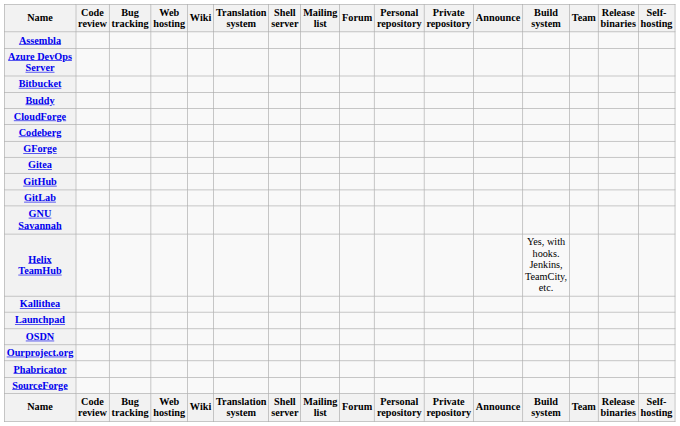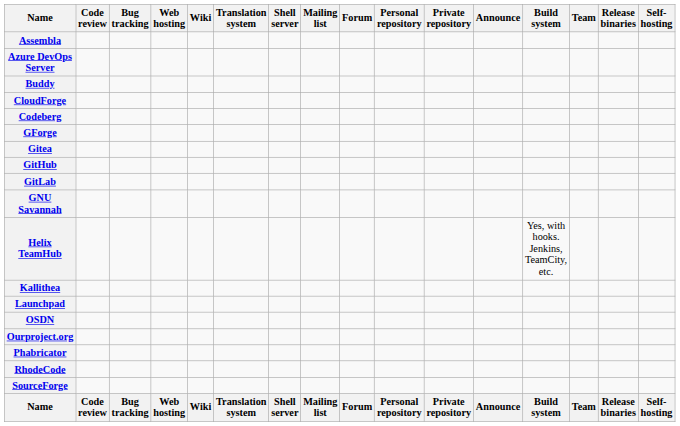 <table style="text-align: center; width: auto" class="wikitable sortable sort-under">
 <tr>
 <th scope="col">Name</th>
 <th scope="col">Code review</th>
 <th scope="col">Bug tracking</th>
 <th scope="col">Web hosting</th>
 <th scope="col">Wiki</th>
 <th scope="col">Translation system</th>
 <th scope="col">Shell server</th>
 <th scope="col">Mailing list</th>
 <th scope="col">Forum</th>
 <th scope="col">Personal repository</th>
 <th scope="col">Private repository</th>
 <th scope="col">Announce</th>
 <th scope="col">Build system</th>
 <th scope="col">Team</th>
 <th scope="col">Release binaries</th>
 <th scope="col">Self-hosting</th>
 </tr>
 <tr>
 <th scope="row"><a href='#'>Assembla</a></th>
 <td></td>
 <td></td>
 <td></td>
 <td></td>
 <td></td>
 <td></td>
 <td></td>
 <td></td>
 <td></td>
 <td></td>
 <td></td>
 <td></td>
 <td></td>
 <td></td>
 <td></td>
 </tr>
 <tr>
 <th scope="row"><a href='#'>Azure DevOps Server</a></th>
-<td></td>
-<td></td>
-<td></td>
-<td></td>
-<td></td>
-<td></td>
-<td></td>
-<td></td>
-<td></td>
-<td></td>
-<td></td>
-<td></td>
-<td></td>
-<td></td>
-<td></td>
-</tr>
-<tr>
-<th scope="row"><a href='#'>Bitbucket</a></th>
 <td></td>
 <td></td>
 <td></td>
 <td></td>
 <td></td>
 <td></td>
 <td></td>
 <td></td>
 <td></td>
 <td></td>
 <td></td>
 <td></td>
 <td></td>
 <td></td>
 <td></td>
 </tr>
 <tr>
 <th scope="row"><a href='#'>Buddy</a></th>
 <td></td>
 <td></td>
 <td></td>
 <td></td>
 <td></td>
 <td></td>
 <td></td>
 <td></td>
 <td></td>
 <td></td>
 <td></td>
 <td></td>
 <td></td>
 <td></td>
 <td></td>
 </tr>
 <tr>
 <th scope="row"><a href='#'>CloudForge</a></th>
 <td></td>
 <td></td>
 <td></td>
 <td></td>
 <td></td>
 <td></td>
 <td></td>
 <td></td>
 <td></td>
 <td></td>
 <td></td>
 <td></td>
 <td></td>
 <td></td>
 <td></td>
 </tr>
 <tr>
 <th scope="row"><a href='#'>Codeberg</a></th>
 <td></td>
 <td></td>
 <td></td>
 <td></td>
 <td></td>
 <td></td>
 <td></td>
 <td></td>
 <td></td>
 <td></td>
 <td></td>
 <td></td>
 <td></td>
 <td></td>
 <td></td>
 </tr>
 <tr>
 <th scope="row"><a href='#'>GForge</a></th>
 <td></td>
 <td></td>
 <td></td>
 <td></td>
 <td></td>
 <td></td>
 <td></td>
 <td></td>
 <td></td>
 <td></td>
 <td></td>
 <td></td>
 <td></td>
 <td></td>
 <td></td>
 </tr>
 <tr>
 <th scope="row"><a href='#'>Gitea</a></th>
 <td></td>
 <td></td>
 <td></td>
 <td></td>
 <td></td>
 <td></td>
 <td></td>
 <td></td>
 <td></td>
 <td></td>
 <td></td>
 <td></td>
 <td></td>
 <td></td>
 <td></td>
 </tr>
 <tr>
 <th scope="row"><a href='#'>GitHub</a></th>
 <td></td>
 <td></td>
 <td></td>
 <td></td>
 <td></td>
 <td></td>
 <td></td>
 <td></td>
 <td></td>
 <td></td>
 <td></td>
 <td></td>
 <td></td>
 <td></td>
 <td></td>
 </tr>
 <tr>
 <th scope="row"><a href='#'>GitLab</a></th>
 <td></td>
 <td></td>
 <td></td>
 <td></td>
 <td></td>
 <td></td>
 <td></td>
 <td></td>
 <td></td>
 <td></td>
 <td></td>
 <td></td>
 <td></td>
 <td></td>
 <td></td>
 </tr>
 <tr>
 <th scope="row"><a href='#'>GNU Savannah</a></th>
 <td></td>
 <td></td>
 <td></td>
 <td></td>
 <td></td>
 <td></td>
 <td></td>
 <td></td>
 <td></td>
 <td></td>
 <td></td>
 <td></td>
 <td></td>
 <td></td>
 <td></td>
 </tr>
 <tr>
 <th scope="row"><a href='#'>Helix TeamHub</a></th>
 <td></td>
 <td></td>
 <td></td>
 <td></td>
 <td></td>
 <td></td>
 <td></td>
 <td></td>
 <td></td>
 <td></td>
 <td></td>
 <td>Yes, with hooks. Jenkins, TeamCity, etc.</td>
 <td></td>
 <td></td>
 <td></td>
 </tr>
 <tr>
 <th scope="row"><a href='#'>Kallithea</a></th>
 <td></td>
 <td></td>
 <td></td>
 <td></td>
 <td></td>
 <td></td>
 <td></td>
 <td></td>
 <td></td>
 <td></td>
 <td></td>
 <td></td>
 <td></td>
 <td></td>
 <td></td>
 </tr>
 <tr>
 <th scope="row"><a href='#'>Launchpad</a></th>
 <td></td>
 <td></td>
 <td></td>
 <td></td>
 <td></td>
 <td></td>
 <td></td>
 <td></td>
 <td></td>
 <td></td>
 <td></td>
 <td></td>
 <td></td>
 <td></td>
 <td></td>
 </tr>
 <tr>
 <th scope="row"><a href='#'>OSDN</a></th>
 <td></td>
 <td></td>
 <td></td>
 <td></td>
 <td></td>
 <td></td>
 <td></td>
 <td></td>
 <td></td>
 <td></td>
 <td></td>
 <td></td>
 <td></td>
 <td></td>
 <td></td>
 </tr>
 <tr>
 <th scope="row"><a href='#'>Ourproject.org</a></th>
 <td></td>
 <td></td>
 <td></td>
 <td></td>
 <td></td>
 <td></td>
 <td></td>
 <td></td>
 <td></td>
 <td></td>
 <td></td>
 <td></td>
 <td></td>
 <td></td>
 <td></td>
 </tr>
 <tr>
 <th scope="row"><a href='#'>Phabricator</a></th>
 <td></td>
 <td></td>
 <td></td>
 <td></td>
 <td></td>
 <td></td>
 <td></td>
 <td></td>
 <td></td>
 <td></td>
 <td></td>
 <td></td>
 <td></td>
 <td></td>
 <td></td>
 </tr>
 <tr>
+<th scope="row"><a href='#'>RhodeCode</a></th>
+<td></td>
+<td></td>
+<td></td>
+<td></td>
+<td></td>
+<td></td>
+<td></td>
+<td></td>
+<td></td>
+<td></td>
+<td></td>
+<td></td>
+<td></td>
+<td></td>
+<td></td>
+</tr>
+<tr>
 <th scope="row"><a href='#'>SourceForge</a></th>
 <td></td>
 <td></td>
 <td></td>
 <td></td>
 <td></td>
 <td></td>
 <td></td>
 <td></td>
 <td></td>
 <td></td>
 <td></td>
 <td></td>
 <td></td>
 <td></td>
 <td></td>
 </tr>
 <tr class="sortbottom">
 <th scope="col">Name</th>
 <th scope="col">Code review</th>
 <th scope="col">Bug tracking</th>
 <th scope="col">Web hosting</th>
 <th scope="col">Wiki</th>
 <th scope="col">Translation system</th>
 <th scope="col">Shell server</th>
 <th scope="col">Mailing list</th>
 <th scope="col">Forum</th>
 <th scope="col">Personal repository</th>
 <th scope="col">Private repository</th>
 <th scope="col">Announce</th>
 <th scope="col">Build system</th>
 <th scope="col">Team</th>
 <th scope="col">Release binaries</th>
 <th scope="col">Self-hosting</th>
 </tr>
 </table>
